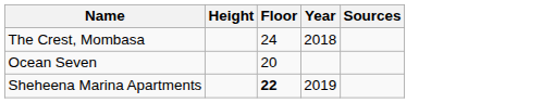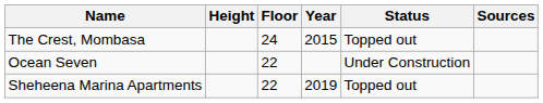 <table class="wikitable">
 <tr>
 <th>Name</th>
 <th data-sort-type=number>Height</th>
 <th data-sort-type=number>Floor</th>
 <th>Year</th>
+<th>Status</th>
 <th class="unsortable">Sources</th>
 </tr>
 <tr>
 <td>The Crest, Mombasa</td>
 <td></td>
 <td>24</td>
-<td>2018</td>
+<td>2015</td>
+<td>Topped out</td>
 <td></td>
 </tr>
 <tr>
 <td>Ocean Seven</td>
 <td></td>
-<td>20</td>
+<td>22</td>
 <td></td>
+<td>Under Construction</td>
 <td></td>
 </tr>
 <tr>
 <td>Sheheena Marina Apartments</td>
 <td></td>
-<td><strong>22</strong></td>
+<td>22</td>
 <td>2019</td>
+<td>Topped out</td>
 <td></td>
 </tr>
 </table>
